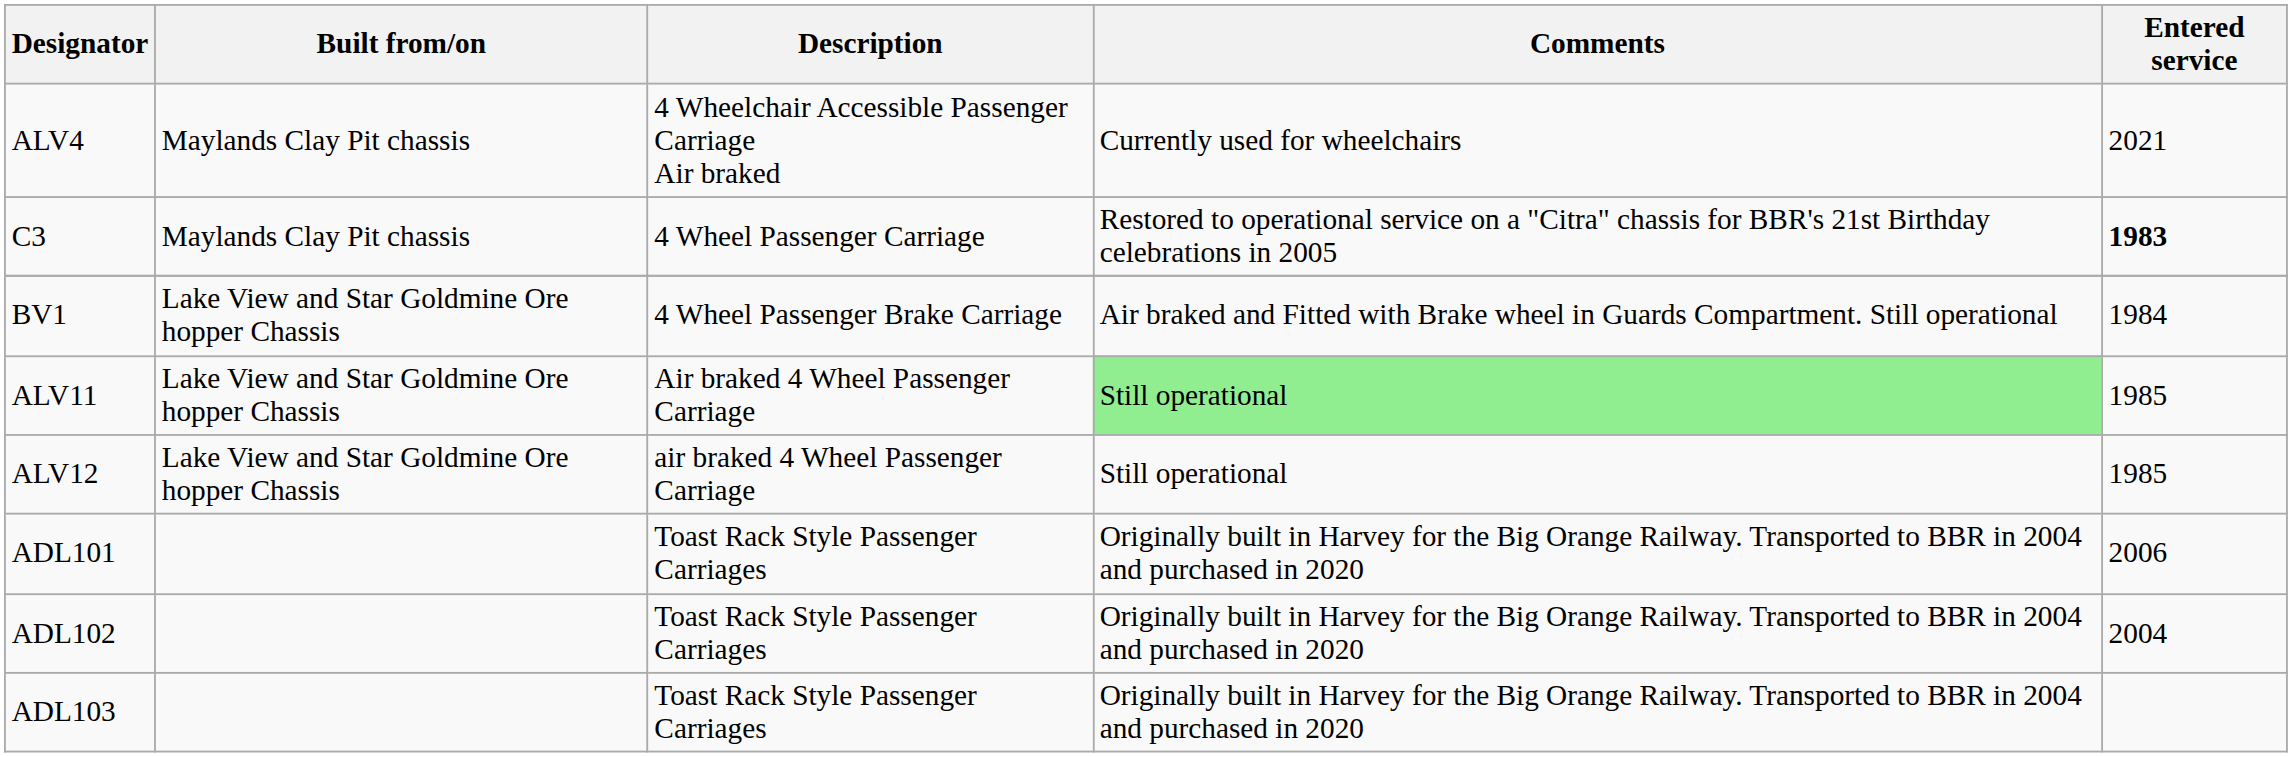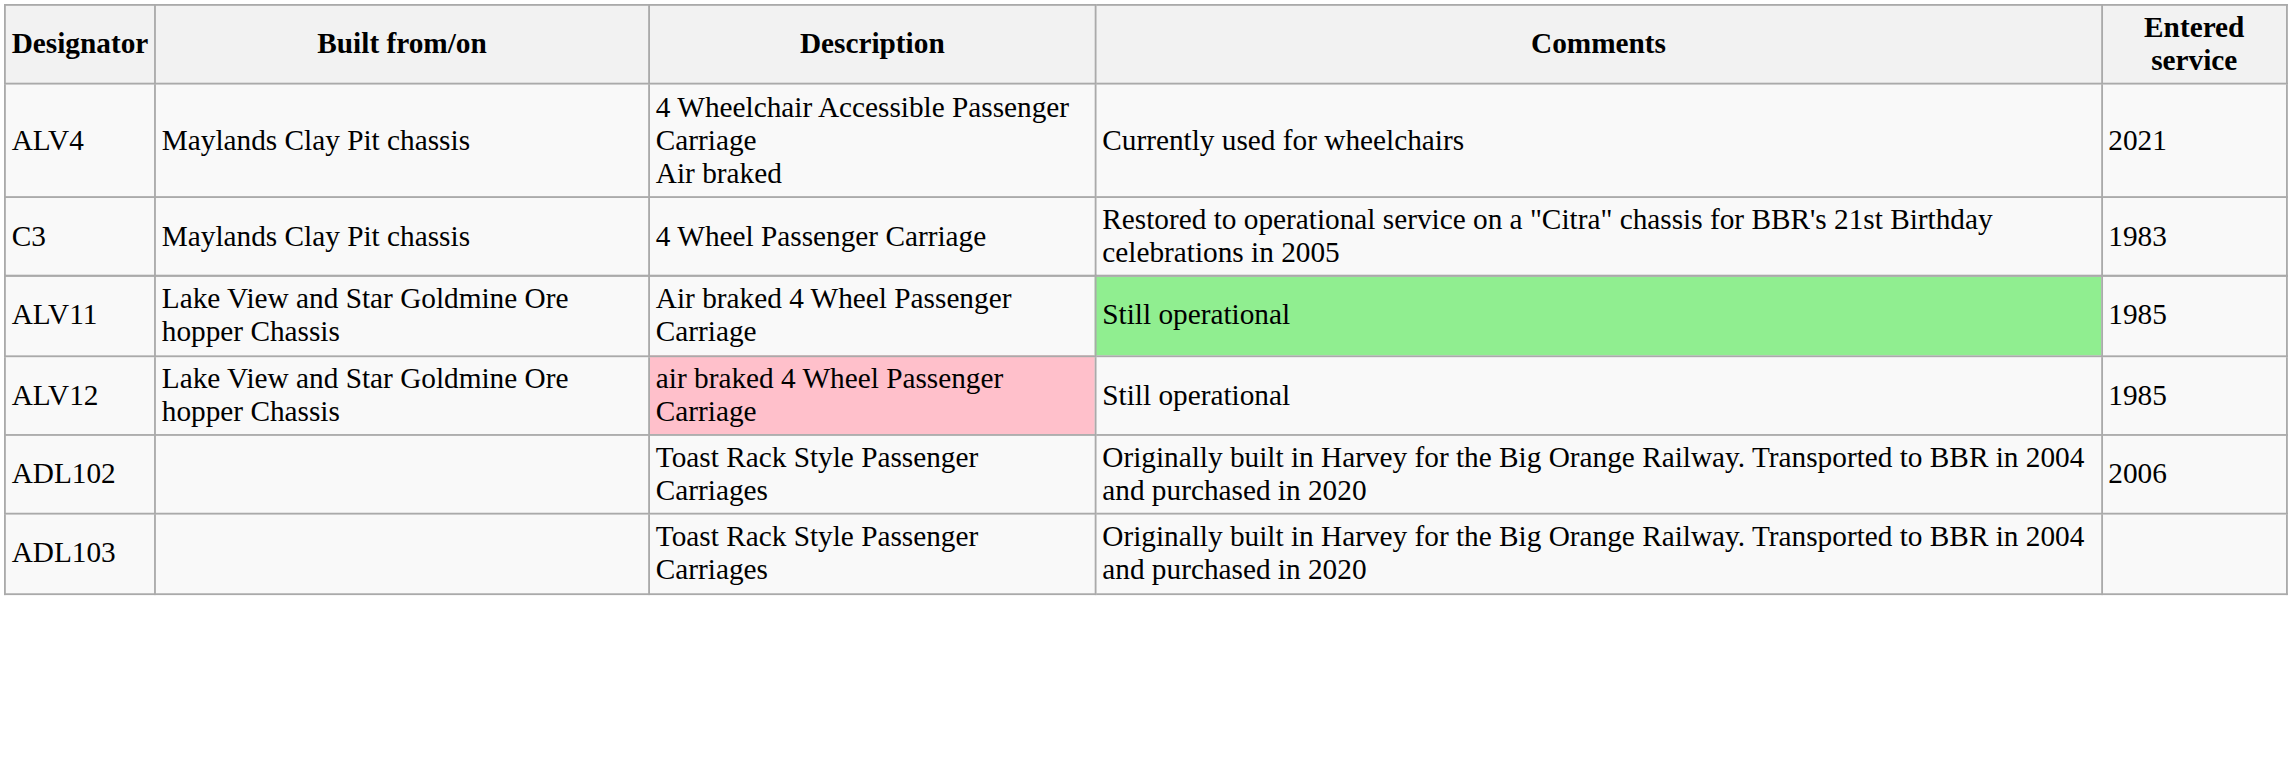 <table class="wikitable">
 <tr>
 <th>Designator</th>
 <th>Built from/on</th>
 <th>Description</th>
 <th>Comments</th>
 <th>Entered service</th>
 </tr>
 <tr>
 <td>ALV4</td>
 <td>Maylands Clay Pit chassis</td>
 <td>4 Wheelchair Accessible Passenger Carriage<br>Air braked</td>
 <td>Currently used for wheelchairs</td>
 <td>2021</td>
 </tr>
 <tr>
 <td>C3</td>
 <td>Maylands Clay Pit chassis</td>
 <td>4 Wheel Passenger Carriage</td>
 <td>Restored to operational service on a "Citra" chassis for BBR's 21st Birthday celebrations in 2005</td>
-<td><strong>1983</strong></td>
+<td>1983</td>
 </tr>
 <tr>
-</tr>
-<tr>
-<td>BV1</td>
-<td>Lake View and Star Goldmine Ore hopper Chassis</td>
-<td>4 Wheel Passenger Brake Carriage</td>
-<td>Air braked and Fitted with Brake wheel in Guards Compartment. Still operational</td>
-<td>1984</td>
 </tr>
 <tr>
 <td>ALV11</td>
 <td>Lake View and Star Goldmine Ore hopper Chassis</td>
 <td>Air braked 4 Wheel Passenger Carriage</td>
 <td style="background: lightgreen;">Still operational</td>
 <td>1985</td>
 </tr>
 <tr>
 <td>ALV12</td>
 <td>Lake View and Star Goldmine Ore hopper Chassis</td>
-<td>air braked 4 Wheel Passenger Carriage</td>
+<td style="background: pink;">air braked 4 Wheel Passenger Carriage</td>
 <td>Still operational</td>
 <td>1985</td>
-</tr>
-<tr>
-<td>ADL101</td>
-<td></td>
-<td>Toast Rack Style Passenger Carriages</td>
-<td>Originally built in Harvey for the Big Orange Railway. Transported to BBR in 2004 and purchased in 2020</td>
-<td>2006</td>
 </tr>
 <tr>
 <td>ADL102</td>
 <td></td>
 <td>Toast Rack Style Passenger Carriages</td>
 <td>Originally built in Harvey for the Big Orange Railway. Transported to BBR in 2004 and purchased in 2020</td>
-<td>2004</td>
+<td>2006</td>
 </tr>
 <tr>
 <td>ADL103</td>
 <td></td>
 <td>Toast Rack Style Passenger Carriages</td>
 <td>Originally built in Harvey for the Big Orange Railway. Transported to BBR in 2004 and purchased in 2020</td>
 </tr>
 </table>
